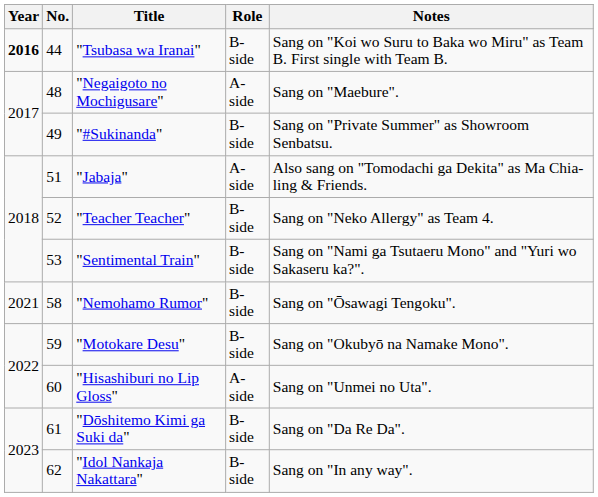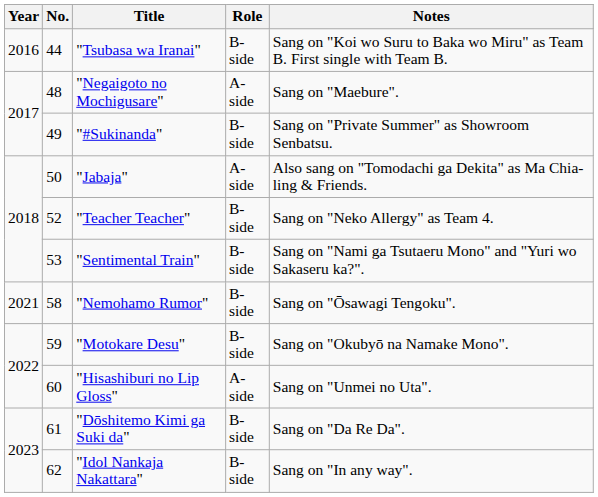 <table class="wikitable sortable">
 <tr>
 <th>Year</th>
 <th data-sort-type="number">No. </th>
 <th style="width:150px;">Title </th>
 <th>Role</th>
 <th class="unsortable">Notes </th>
 </tr>
 <tr>
-<td rowspan="1"><strong>2016</strong></td>
+<td rowspan="1">2016</td>
 <td>44</td>
 <td>"<a href='#'>Tsubasa wa Iranai</a>"</td>
 <td>B-side</td>
 <td>Sang on "Koi wo Suru to Baka wo Miru" as Team B. First single with Team B.</td>
 </tr>
 <tr>
 <td rowspan="2">2017</td>
 <td>48</td>
 <td>"<a href='#'>Negaigoto no Mochigusare</a>"</td>
 <td>A-side</td>
 <td>Sang on "Maebure".</td>
 </tr>
 <tr>
 <td>49</td>
 <td>"<a href='#'>#Sukinanda</a>"</td>
 <td>B-side</td>
 <td>Sang on "Private Summer" as Showroom Senbatsu.</td>
 </tr>
 <tr>
 <td rowspan="3">2018</td>
-<td>51</td>
+<td>50</td>
 <td>"<a href='#'>Jabaja</a>"</td>
 <td>A-side</td>
 <td>Also sang on "Tomodachi ga Dekita" as Ma Chia-ling & Friends.</td>
 </tr>
 <tr>
 <td>52</td>
 <td>"<a href='#'>Teacher Teacher</a>"</td>
 <td>B-side</td>
 <td>Sang on "Neko Allergy" as Team 4.</td>
 </tr>
 <tr>
 <td>53</td>
 <td>"<a href='#'>Sentimental Train</a>"</td>
 <td>B-side</td>
 <td>Sang on "Nami ga Tsutaeru Mono" and "Yuri wo Sakaseru ka?".</td>
 </tr>
 <tr>
 <td>2021</td>
 <td>58</td>
 <td>"<a href='#'>Nemohamo Rumor</a>"</td>
 <td>B-side</td>
 <td>Sang on "Ōsawagi Tengoku".</td>
 </tr>
 <tr>
 <td rowspan="2">2022</td>
 <td>59</td>
 <td>"<a href='#'>Motokare Desu</a>"</td>
 <td>B-side</td>
 <td>Sang on "Okubyō na Namake Mono".</td>
 </tr>
 <tr>
 <td>60</td>
 <td>"<a href='#'>Hisashiburi no Lip Gloss</a>"</td>
 <td>A-side</td>
 <td>Sang on "Unmei no Uta".</td>
 </tr>
 <tr>
 <td rowspan="2">2023</td>
 <td>61</td>
 <td>"<a href='#'>Dōshitemo Kimi ga Suki da</a>"</td>
 <td>B-side</td>
 <td>Sang on "Da Re Da".</td>
 </tr>
 <tr>
 <td>62</td>
 <td>"<a href='#'>Idol Nankaja Nakattara</a>"</td>
 <td>B-side</td>
 <td>Sang on "In any way".</td>
 </tr>
 </table>
